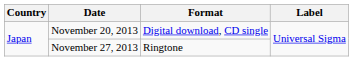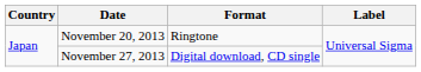 <table class="wikitable plainrowheaders">
 <tr>
 <th scope="col">Country</th>
 <th>Date</th>
 <th>Format</th>
 <th>Label</th>
 </tr>
 <tr>
 <td scope="row" rowspan="2"><a href='#'>Japan</a></td>
 <td>November 20, 2013</td>
-<td><a href='#'>Digital download</a>, <a href='#'>CD single</a></td>
+<td>Ringtone</td>
 <td scope="row" rowspan="2"><a href='#'>Universal Sigma</a></td>
 </tr>
 <tr>
 <td>November 27, 2013</td>
-<td>Ringtone</td>
+<td><a href='#'>Digital download</a>, <a href='#'>CD single</a></td>
 </tr>
 </table>
